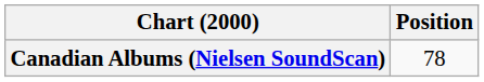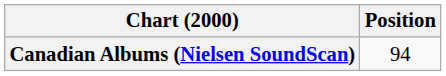 <table class="wikitable plainrowheaders" style="text-align:center">
 <tr>
 <th scope="col">Chart (2000)</th>
 <th scope="col">Position</th>
 </tr>
 <tr>
 <th scope="row">Canadian Albums (<a href='#'>Nielsen SoundScan</a>)</th>
-<td>78</td>
+<td>94</td>
 </tr>
 </table>
